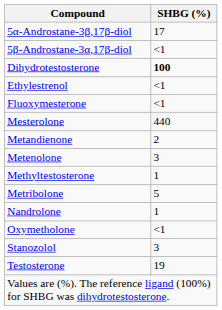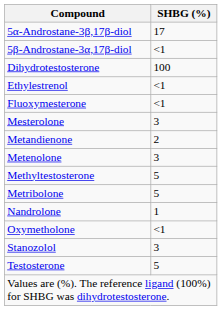 <table class="wikitable center sortable mw-collapsible mw-collapsed" style="width:300px; text-align:left; margin-left:auto; margin-right:auto; border:none;">
 <tr>
 <th>Compound</th>
 <th data-sort-type="number">SHBG (%)</th>
 </tr>
 <tr>
 <td><a href='#'>5α-Androstane-3β,17β-diol</a></td>
 <td>17</td>
 </tr>
 <tr>
 <td><a href='#'>5β-Androstane-3α,17β-diol</a></td>
 <td><1</td>
 </tr>
 <tr>
 <td><a href='#'>Dihydrotestosterone</a></td>
-<td><strong>100</strong></td>
+<td>100</td>
 </tr>
 <tr>
 <td><a href='#'>Ethylestrenol</a></td>
 <td><1</td>
 </tr>
 <tr>
 <td><a href='#'>Fluoxymesterone</a></td>
 <td><1</td>
 </tr>
 <tr>
 <td><a href='#'>Mesterolone</a></td>
-<td>440</td>
+<td>3</td>
 </tr>
 <tr>
 <td><a href='#'>Metandienone</a></td>
 <td>2</td>
 </tr>
 <tr>
 <td><a href='#'>Metenolone</a></td>
 <td>3</td>
 </tr>
 <tr>
 <td><a href='#'>Methyltestosterone</a></td>
-<td>1</td>
+<td>5</td>
 </tr>
 <tr>
 <td><a href='#'>Metribolone</a></td>
 <td>5</td>
 </tr>
 <tr>
 <td><a href='#'>Nandrolone</a></td>
 <td>1</td>
 </tr>
 <tr>
 <td><a href='#'>Oxymetholone</a></td>
 <td><1</td>
 </tr>
 <tr>
 <td><a href='#'>Stanozolol</a></td>
 <td>3</td>
 </tr>
 <tr>
 <td><a href='#'>Testosterone</a></td>
-<td>19</td>
+<td>5</td>
 </tr>
 <tr class="sortbottom">
 <td colspan="2" style="width: 1px;">Values are  (%). The reference <a href='#'>ligand</a> (100%) for SHBG was <a href='#'>dihydrotestosterone</a>.</td>
 </tr>
 </table>
